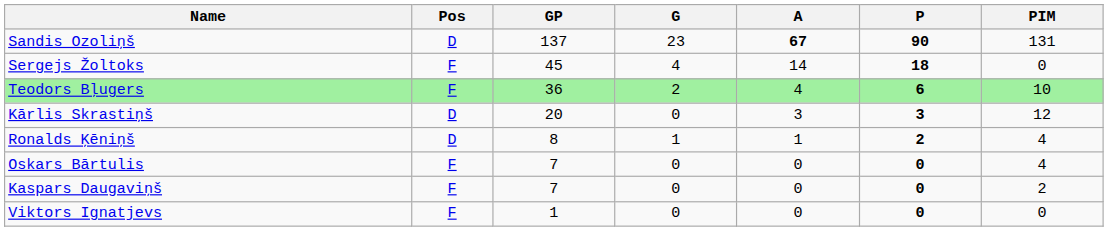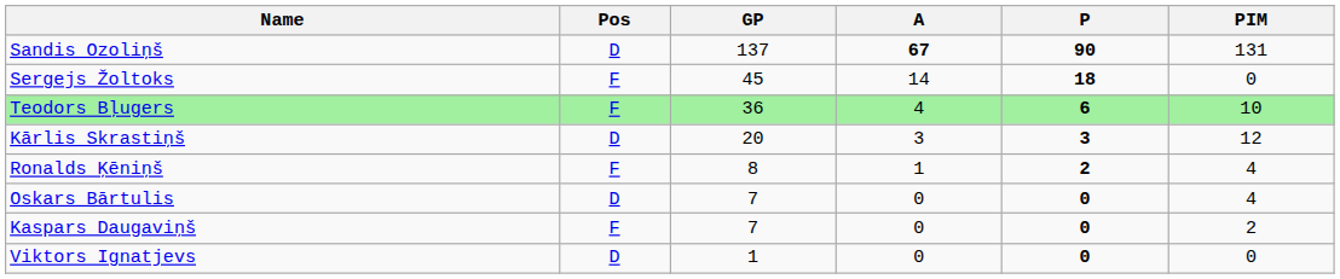 <table class="wikitable sortable" width="75%">
 <tr>
 <th bgcolor="#e0e0e0" width="25%">Name</th>
 <th bgcolor="#e0e0e0" width="5%">Pos</th>
 <th bgcolor="#e0e0e0" width="7.5%">GP</th>
-<th bgcolor="#e0e0e0" width="7.5%">G</th>
 <th bgcolor="#e0e0e0" width="7.5%">A</th>
 <th bgcolor="#e0e0e0" width="7.5%">P</th>
 <th bgcolor="#e0e0e0" width="7.5%">PIM</th>
 </tr>
 <tr align="center">
 <td align="left"><a href='#'>Sandis Ozoliņš</a></td>
 <td><a href='#'>D</a></td>
 <td>137</td>
-<td>23</td>
 <td><strong>67</strong></td>
 <td><strong>90</strong></td>
 <td>131</td>
 </tr>
 <tr align="center">
 <td align="left"><a href='#'>Sergejs Žoltoks</a></td>
 <td><a href='#'>F</a></td>
 <td>45</td>
-<td>4</td>
 <td>14</td>
 <td><strong>18</strong></td>
 <td>0</td>
 </tr>
 <tr align="center" bgcolor="#A0F0A0">
 <td align="left"><a href='#'>Teodors Bļugers</a></td>
 <td><a href='#'>F</a></td>
 <td>36</td>
-<td>2</td>
 <td>4</td>
 <td><strong>6</strong></td>
 <td>10</td>
 </tr>
 <tr align="center">
 <td align="left"><a href='#'>Kārlis Skrastiņš</a></td>
 <td><a href='#'>D</a></td>
 <td>20</td>
-<td>0</td>
 <td>3</td>
 <td><strong>3</strong></td>
 <td>12</td>
 </tr>
 <tr align="center">
 <td align="left"><a href='#'>Ronalds Ķēniņš</a></td>
-<td><a href='#'>D</a></td>
+<td><a href='#'>F</a></td>
 <td>8</td>
-<td>1</td>
 <td>1</td>
 <td><strong>2</strong></td>
 <td>4</td>
 </tr>
 <tr align="center">
 <td align="left"><a href='#'>Oskars Bārtulis</a></td>
-<td><a href='#'>F</a></td>
+<td><a href='#'>D</a></td>
 <td>7</td>
-<td>0</td>
 <td>0</td>
 <td><strong>0</strong></td>
 <td>4</td>
 </tr>
 <tr align="center">
 <td align="left"><a href='#'>Kaspars Daugaviņš</a></td>
 <td><a href='#'>F</a></td>
 <td>7</td>
 <td>0</td>
-<td>0</td>
 <td><strong>0</strong></td>
 <td>2</td>
 </tr>
 <tr align="center">
 <td align="left"><a href='#'>Viktors Ignatjevs</a></td>
-<td><a href='#'>F</a></td>
+<td><a href='#'>D</a></td>
 <td>1</td>
-<td>0</td>
 <td>0</td>
 <td><strong>0</strong></td>
 <td>0</td>
 </tr>
 </table>
